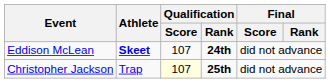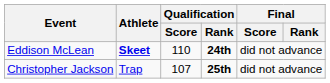 <table class="wikitable" border="1" style="font-size:90%">
 <tr>
 <th rowspan=2>Event</th>
 <th rowspan=2>Athlete</th>
 <th colspan=2>Qualification</th>
 <th colspan=2>Final</th>
 </tr>
 <tr>
 <th>Score</th>
 <th>Rank</th>
 <th>Score</th>
 <th>Rank</th>
 </tr>
 <tr>
 <td><a href='#'>Eddison McLean</a></td>
 <td><strong><a href='#'>Skeet</a></strong></td>
-<td align=center>107</td>
+<td align=center>110</td>
 <td align=center><strong>24th</strong></td>
 <td align=center colspan=2>did not advance</td>
 </tr>
 <tr>
 <td><a href='#'>Christopher Jackson</a></td>
 <td><a href='#'>Trap</a></td>
-<td align=center style="background: lightyellow;">107</td>
+<td align=center>107</td>
 <td align=center><strong>25th</strong></td>
 <td align=center colspan=2>did not advance</td>
 </tr>
 </table>
